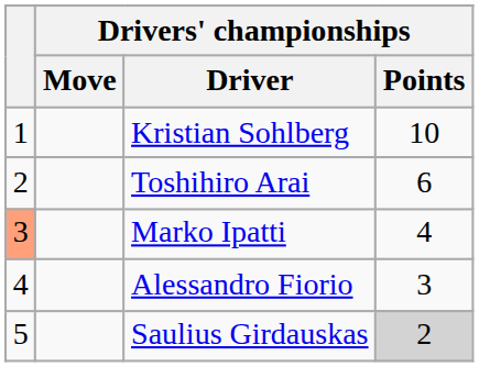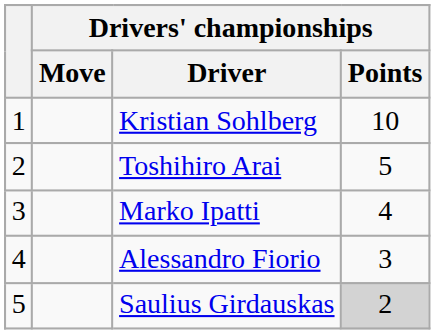 <table class="wikitable" style="font-size:85%;">
 <tr>
 <th rowspan="2"></th>
 <th colspan="3" nowrap>Drivers' championships</th>
 </tr>
 <tr>
 <th>Move</th>
 <th>Driver</th>
 <th>Points</th>
 </tr>
 <tr>
 <td align="center">1</td>
 <td align="center"></td>
 <td> <a href='#'>Kristian Sohlberg</a></td>
 <td align="center">10</td>
 </tr>
 <tr>
 <td align="center">2</td>
 <td align="center"></td>
 <td> <a href='#'>Toshihiro Arai</a></td>
-<td align="center">6</td>
+<td align="center">5</td>
 </tr>
 <tr>
-<td align="center" style="background: lightsalmon;">3</td>
+<td align="center">3</td>
 <td align="center"></td>
 <td> <a href='#'>Marko Ipatti</a></td>
 <td align="center">4</td>
 </tr>
 <tr>
 <td align="center">4</td>
 <td align="center"></td>
 <td> <a href='#'>Alessandro Fiorio</a></td>
 <td align="center">3</td>
 </tr>
 <tr>
 <td align="center">5</td>
 <td align="center"></td>
 <td> <a href='#'>Saulius Girdauskas</a></td>
 <td align="center" style="background: lightgrey;">2</td>
 </tr>
 </table>
